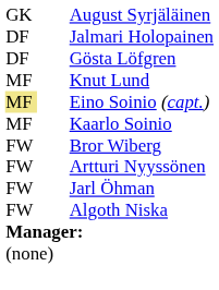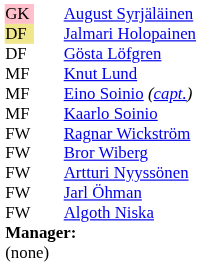 <table style="font-size:90%; margin:0.2em auto;" cellspacing="0" cellpadding="0">
 <tr>
 <th width="25"></th>
 <th width="25"></th>
 </tr>
 <tr>
-<td>GK</td>
+<td style="background: pink;">GK</td>
 <td></td>
 <td><a href='#'>August Syrjäläinen</a></td>
 </tr>
 <tr>
-<td>DF</td>
+<td style="background: khaki;">DF</td>
 <td></td>
 <td><a href='#'>Jalmari Holopainen</a></td>
 </tr>
 <tr>
 <td>DF</td>
 <td></td>
 <td><a href='#'>Gösta Löfgren</a></td>
 </tr>
 <tr>
 <td>MF</td>
 <td></td>
 <td><a href='#'>Knut Lund</a></td>
 </tr>
 <tr>
-<td style="background: khaki;">MF</td>
+<td>MF</td>
 <td></td>
 <td><a href='#'>Eino Soinio</a> <em>(<a href='#'>capt.</a>)</em></td>
 </tr>
 <tr>
 <td>MF</td>
 <td></td>
 <td><a href='#'>Kaarlo Soinio</a></td>
+</tr>
+<tr>
+<td>FW</td>
+<td></td>
+<td><a href='#'>Ragnar Wickström</a></td>
+<td></td>
+<td> </td>
 </tr>
 <tr>
 <td>FW</td>
 <td></td>
 <td><a href='#'>Bror Wiberg</a></td>
 </tr>
 <tr>
 <td>FW</td>
 <td></td>
 <td><a href='#'>Artturi Nyyssönen</a></td>
 </tr>
 <tr>
 <td>FW</td>
 <td></td>
 <td><a href='#'>Jarl Öhman</a></td>
 </tr>
 <tr>
 <td>FW</td>
 <td></td>
 <td><a href='#'>Algoth Niska</a></td>
 </tr>
 <tr>
 <td colspan=3><strong>Manager:</strong></td>
 </tr>
 <tr>
 <td colspan=4>(none)</td>
 </tr>
 </table>
